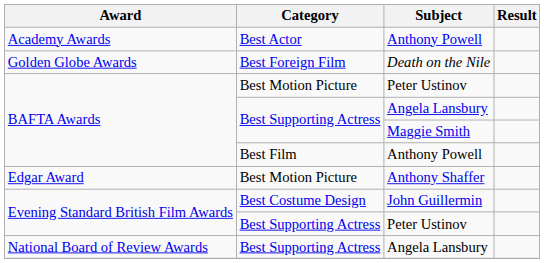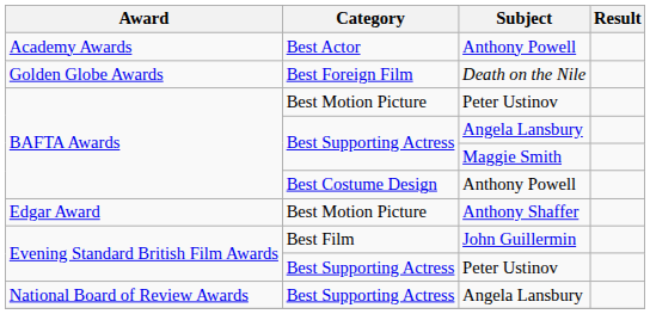 <table class="wikitable sortable">
 <tr>
 <th>Award</th>
 <th>Category</th>
 <th>Subject</th>
 <th>Result</th>
 </tr>
 <tr>
 <td rowspan=1><a href='#'>Academy Awards</a></td>
 <td><a href='#'>Best Actor</a></td>
 <td><a href='#'>Anthony Powell</a></td>
 <td></td>
 </tr>
 <tr>
 <td rowspan=1><a href='#'>Golden Globe Awards</a></td>
 <td><a href='#'>Best Foreign Film</a></td>
 <td><em>Death on the Nile</em></td>
 <td></td>
 </tr>
 <tr>
 <td rowspan=4><a href='#'>BAFTA Awards</a></td>
 <td>Best Motion Picture</td>
 <td>Peter Ustinov</td>
 <td></td>
 </tr>
 <tr>
 <td rowspan="2"><a href='#'>Best Supporting Actress</a></td>
 <td><a href='#'>Angela Lansbury</a></td>
 <td></td>
 </tr>
 <tr>
 <td><a href='#'>Maggie Smith</a></td>
 <td></td>
 </tr>
 <tr>
-<td>Best Film</td>
+<td><a href='#'>Best Costume Design</a></td>
 <td>Anthony Powell</td>
 <td></td>
 </tr>
 <tr>
 <td><a href='#'>Edgar Award</a></td>
 <td>Best Motion Picture</td>
 <td><a href='#'>Anthony Shaffer</a></td>
 <td></td>
 </tr>
 <tr>
 <td rowspan=2><a href='#'>Evening Standard British Film Awards</a></td>
-<td><a href='#'>Best Costume Design</a></td>
+<td>Best Film</td>
 <td><a href='#'>John Guillermin</a></td>
 <td></td>
 </tr>
 <tr>
 <td><a href='#'>Best Supporting Actress</a></td>
 <td>Peter Ustinov</td>
 <td></td>
 </tr>
 <tr>
 <td><a href='#'>National Board of Review Awards</a></td>
 <td><a href='#'>Best Supporting Actress</a></td>
 <td>Angela Lansbury</td>
 <td></td>
 </tr>
 <tr>
 </tr>
 </table>
